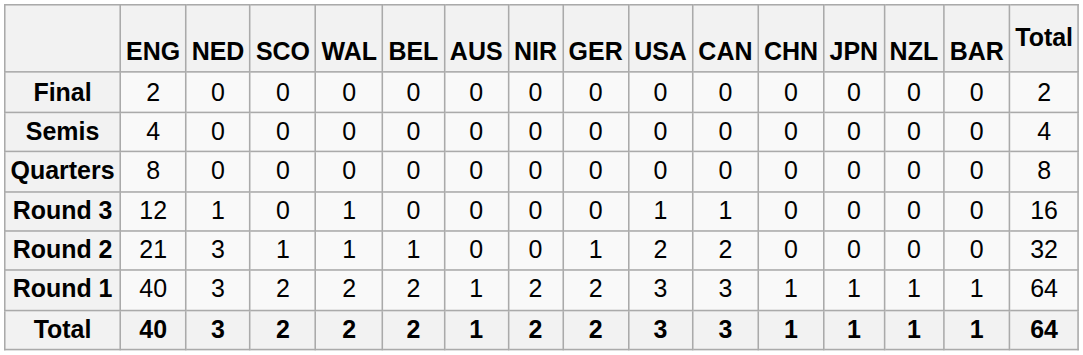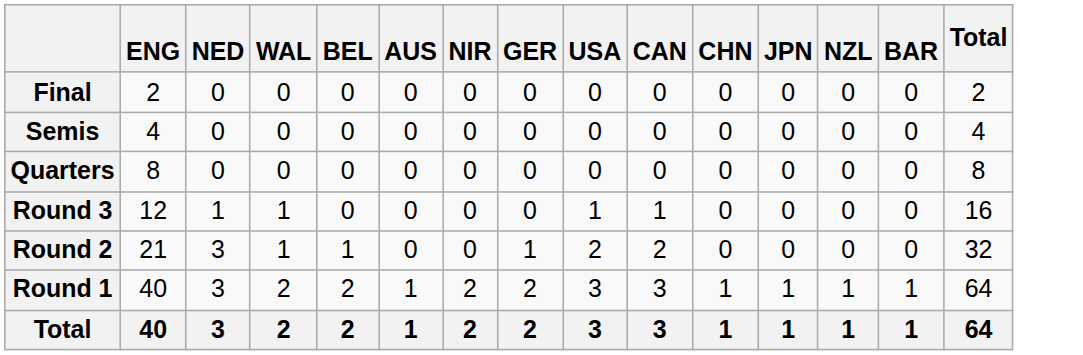 <table class="wikitable">
 <tr>
 <th></th>
 <th> <br>ENG</th>
 <th> <br>NED</th>
-<th> <br>SCO</th>
 <th> <br>WAL</th>
 <th> <br>BEL</th>
 <th> <br>AUS</th>
 <th> <br>NIR</th>
 <th> <br>GER</th>
 <th> <br>USA</th>
 <th> <br>CAN</th>
 <th> <br>CHN</th>
 <th> <br>JPN</th>
 <th> <br>NZL</th>
 <th> <br>BAR</th>
 <th>Total</th>
 </tr>
 <tr align="center">
 <th>Final</th>
 <td>2</td>
-<td>0</td>
 <td>0</td>
 <td>0</td>
 <td>0</td>
 <td>0</td>
 <td>0</td>
 <td>0</td>
 <td>0</td>
 <td>0</td>
 <td>0</td>
 <td>0</td>
 <td>0</td>
 <td>0</td>
 <td>2</td>
 </tr>
 <tr align="center">
 <th>Semis</th>
 <td>4</td>
 <td>0</td>
 <td>0</td>
 <td>0</td>
 <td>0</td>
 <td>0</td>
 <td>0</td>
 <td>0</td>
 <td>0</td>
 <td>0</td>
 <td>0</td>
 <td>0</td>
 <td>0</td>
-<td>0</td>
 <td>4</td>
 </tr>
 <tr align="center">
 <th>Quarters</th>
 <td>8</td>
-<td>0</td>
 <td>0</td>
 <td>0</td>
 <td>0</td>
 <td>0</td>
 <td>0</td>
 <td>0</td>
 <td>0</td>
 <td>0</td>
 <td>0</td>
 <td>0</td>
 <td>0</td>
 <td>0</td>
 <td>8</td>
 </tr>
 <tr align="center">
 <th>Round 3</th>
 <td>12</td>
 <td>1</td>
-<td>0</td>
 <td>1</td>
 <td>0</td>
 <td>0</td>
 <td>0</td>
 <td>0</td>
 <td>1</td>
 <td>1</td>
 <td>0</td>
 <td>0</td>
 <td>0</td>
 <td>0</td>
 <td>16</td>
 </tr>
 <tr align="center">
 <th>Round 2</th>
 <td>21</td>
 <td>3</td>
 <td>1</td>
 <td>1</td>
-<td>1</td>
 <td>0</td>
 <td>0</td>
 <td>1</td>
 <td>2</td>
 <td>2</td>
 <td>0</td>
 <td>0</td>
 <td>0</td>
 <td>0</td>
 <td>32</td>
 </tr>
 <tr align="center">
 <th>Round 1</th>
 <td>40</td>
 <td>3</td>
-<td>2</td>
 <td>2</td>
 <td>2</td>
 <td>1</td>
 <td>2</td>
 <td>2</td>
 <td>3</td>
 <td>3</td>
 <td>1</td>
 <td>1</td>
 <td>1</td>
 <td>1</td>
 <td>64</td>
 </tr>
 <tr align="center">
 <th>Total</th>
 <th>40</th>
 <th>3</th>
 <th>2</th>
 <th>2</th>
-<th>2</th>
 <th>1</th>
 <th>2</th>
 <th>2</th>
 <th>3</th>
 <th>3</th>
 <th>1</th>
 <th>1</th>
 <th>1</th>
 <th>1</th>
 <th>64</th>
 </tr>
 </table>
